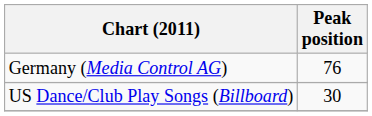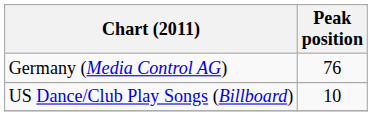 <table class="wikitable sortable">
 <tr>
 <th>Chart (2011)</th>
 <th>Peak<br>position</th>
 </tr>
 <tr>
 <td>Germany (<em><a href='#'>Media Control AG</a></em>)</td>
 <td style="text-align:center;">76</td>
 </tr>
 <tr>
 </tr>
 <tr>
 <td>US <a href='#'>Dance/Club Play Songs</a> (<em><a href='#'>Billboard</a></em>)</td>
-<td style="text-align:center;">30</td>
+<td style="text-align:center;">10</td>
 </tr>
 <tr>
 </tr>
 </table>
